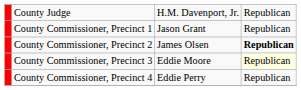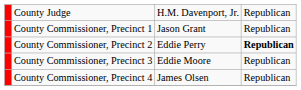 <table class="wikitable">
 <tr>
 <td bgcolor="red"> </td>
 <td>County Judge</td>
 <td>H.M. Davenport, Jr.</td>
 <td>Republican</td>
 </tr>
 <tr>
 <td bgcolor="red"> </td>
 <td>County Commissioner, Precinct 1</td>
 <td>Jason Grant</td>
 <td>Republican</td>
 </tr>
 <tr>
 <td bgcolor="red"> </td>
 <td>County Commissioner, Precinct 2</td>
-<td>James Olsen</td>
+<td>Eddie Perry</td>
 <td><strong>Republican</strong></td>
 </tr>
 <tr>
 <td bgcolor="red"> </td>
 <td>County Commissioner, Precinct 3</td>
 <td>Eddie Moore</td>
-<td style="background: lightyellow;">Republican</td>
+<td>Republican</td>
 </tr>
 <tr>
 <td bgcolor="red"> </td>
 <td>County Commissioner, Precinct 4</td>
-<td>Eddie Perry</td>
+<td>James Olsen</td>
 <td>Republican</td>
 </tr>
 <tr>
 </tr>
 </table>
